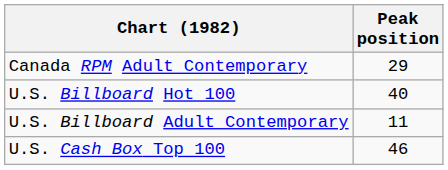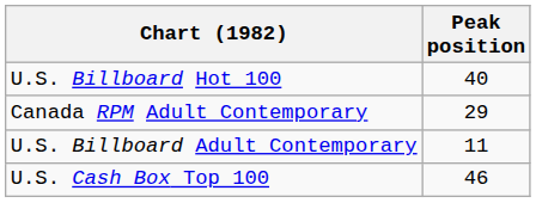 <table class="wikitable sortable">
 <tr>
 <th>Chart (1982)</th>
 <th>Peak<br>position</th>
 </tr>
 <tr>
+<td>U.S. <em><a href='#'>Billboard</a></em> <a href='#'>Hot 100</a></td>
+<td style="text-align:center;">40</td>
+</tr>
+<tr>
 <td>Canada <em><a href='#'>RPM</a></em> <a href='#'>Adult Contemporary</a></td>
 <td style="text-align:center;">29</td>
-</tr>
-<tr>
-<td>U.S. <em><a href='#'>Billboard</a></em> <a href='#'>Hot 100</a></td>
-<td style="text-align:center;">40</td>
 </tr>
 <tr>
 <td>U.S. <em>Billboard</em> <a href='#'>Adult Contemporary</a></td>
 <td style="text-align:center;">11</td>
 </tr>
 <tr>
 <td>U.S. <a href='#'><em>Cash Box</em> Top 100</a></td>
 <td style="text-align:center;">46</td>
 </tr>
 </table>
